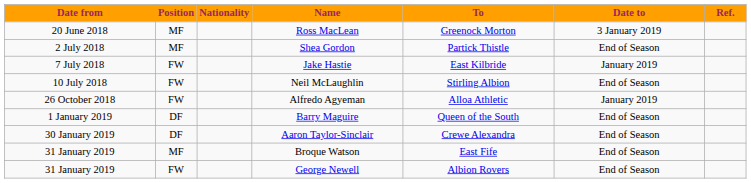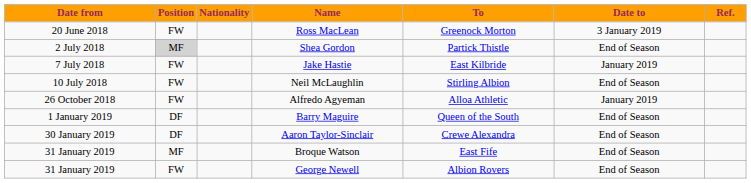 <table class="wikitable"  style="text-align:center; font-size:90%; ">
 <tr>
 <th style="background:#ffa000; color:#98285c; width:200px;">Date from</th>
 <th style="background:#ffa000; color:#98285c; width:50px;">Position</th>
 <th style="background:#ffa000; color:#98285c; width:50px;">Nationality</th>
 <th style="background:#ffa000; color:#98285c; width:200px;">Name</th>
 <th style="background:#ffa000; color:#98285c; width:200px;">To</th>
 <th style="background:#ffa000; color:#98285c; width:200px;">Date to</th>
 <th style="background:#ffa000; color:#98285c; width:50px;">Ref.</th>
 </tr>
 <tr>
 <td>20 June 2018</td>
-<td>MF</td>
+<td>FW</td>
 <td></td>
 <td><a href='#'>Ross MacLean</a></td>
 <td><a href='#'>Greenock Morton</a></td>
 <td>3 January 2019</td>
 <td></td>
 </tr>
 <tr>
 <td>2 July 2018</td>
-<td>MF</td>
+<td style="background: lightgrey;">MF</td>
 <td></td>
 <td><a href='#'>Shea Gordon</a></td>
 <td><a href='#'>Partick Thistle</a></td>
 <td>End of Season</td>
 <td></td>
 </tr>
 <tr>
 <td>7 July 2018</td>
 <td>FW</td>
 <td></td>
 <td><a href='#'>Jake Hastie</a></td>
 <td><a href='#'>East Kilbride</a></td>
 <td>January 2019</td>
 <td></td>
 </tr>
 <tr>
 <td>10 July 2018</td>
 <td>FW</td>
 <td></td>
 <td>Neil McLaughlin</td>
 <td><a href='#'>Stirling Albion</a></td>
 <td>End of Season</td>
 <td></td>
 </tr>
 <tr>
 <td>26 October 2018</td>
 <td>FW</td>
 <td></td>
 <td>Alfredo Agyeman</td>
 <td><a href='#'>Alloa Athletic</a></td>
 <td>January 2019</td>
 <td></td>
 </tr>
 <tr>
 <td>1 January 2019</td>
 <td>DF</td>
 <td></td>
 <td><a href='#'>Barry Maguire</a></td>
 <td><a href='#'>Queen of the South</a></td>
 <td>End of Season</td>
 <td></td>
 </tr>
 <tr>
 <td>30 January 2019</td>
 <td>DF</td>
 <td></td>
 <td><a href='#'>Aaron Taylor-Sinclair</a></td>
 <td><a href='#'>Crewe Alexandra</a></td>
 <td>End of Season</td>
 <td></td>
 </tr>
 <tr>
 <td>31 January 2019</td>
 <td>MF</td>
 <td></td>
 <td>Broque Watson</td>
 <td><a href='#'>East Fife</a></td>
 <td>End of Season</td>
 <td></td>
 </tr>
 <tr>
 <td>31 January 2019</td>
 <td>FW</td>
 <td></td>
 <td><a href='#'>George Newell</a></td>
 <td><a href='#'>Albion Rovers</a></td>
 <td>End of Season</td>
 <td></td>
 </tr>
 </table>
